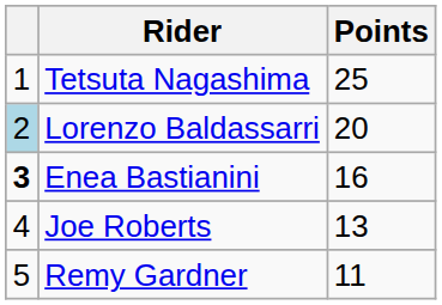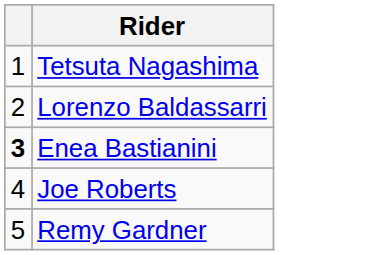 <table class="wikitable" style="font-size: 95%;">
 <tr>
 <th></th>
 <th>Rider</th>
-<th>Points</th>
 </tr>
 <tr>
 <td align=center>1</td>
 <td> <a href='#'>Tetsuta Nagashima</a></td>
-<td align=left>25</td>
 </tr>
 <tr>
-<td align=center style="background: lightblue;">2</td>
+<td align=center>2</td>
 <td> <a href='#'>Lorenzo Baldassarri</a></td>
-<td align=left>20</td>
 </tr>
 <tr>
 <td align=center><strong>3</strong></td>
 <td> <a href='#'>Enea Bastianini</a></td>
-<td align=left>16</td>
 </tr>
 <tr>
 <td align=center>4</td>
 <td> <a href='#'>Joe Roberts</a></td>
-<td align=left>13</td>
 </tr>
 <tr>
 <td align=center>5</td>
 <td> <a href='#'>Remy Gardner</a></td>
-<td align=left>11</td>
 </tr>
 </table>
